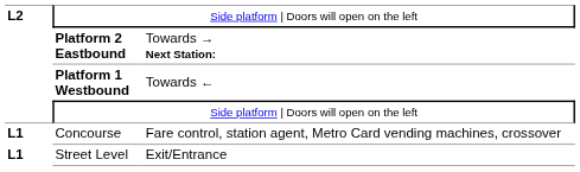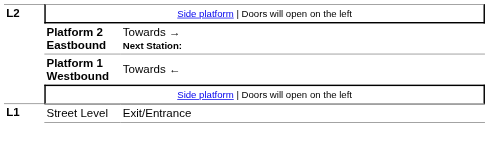 <table table border=0 cellspacing=0 cellpadding=3>
 <tr>
 <td style="border-top:solid 1px grey;border-bottom:solid 1px grey;" width=50 rowspan=4 valign=top><strong>L2</strong></td>
 <td style="border-top:solid 1px grey;border-right:solid 2px black;border-left:solid 2px black;border-bottom:solid 2px black;text-align:center;" colspan=2><small><a href='#'>Side platform</a> | Doors will open on the left </small></td>
 </tr>
 <tr>
 <td style="border-bottom:solid 1px grey;" width=100><span><strong>Platform 2</strong><br><strong>Eastbound</strong></span></td>
 <td style="border-bottom:solid 1px grey;" width=500>Towards → <br><small><strong>Next Station:</strong> </small></td>
 </tr>
 <tr>
 <td><span><strong>Platform 1</strong><br><strong>Westbound</strong></span></td>
 <td><span></span>Towards ← </td>
 </tr>
 <tr>
 <td style="border-top:solid 2px black;border-right:solid 2px black;border-left:solid 2px black;border-bottom:solid 1px grey;text-align:center;" colspan=2><small><a href='#'>Side platform</a> | Doors will open on the left </small></td>
 </tr>
 <tr>
 <td valign=top><strong>L1</strong></td>
-<td valign=top>Concourse</td>
-<td valign=top>Fare control, station agent, Metro Card vending machines, crossover</td>
-</tr>
-<tr>
-<td valign=top><strong>L1</strong></td>
 <td style="border-top:solid 1px grey;border-bottom:solid 1px grey;" width=100 valign=top>Street Level</td>
 <td style="border-top:solid 1px grey;border-bottom:solid 1px grey;" width=500 valign=top>Exit/Entrance</td>
 </tr>
 </table>
